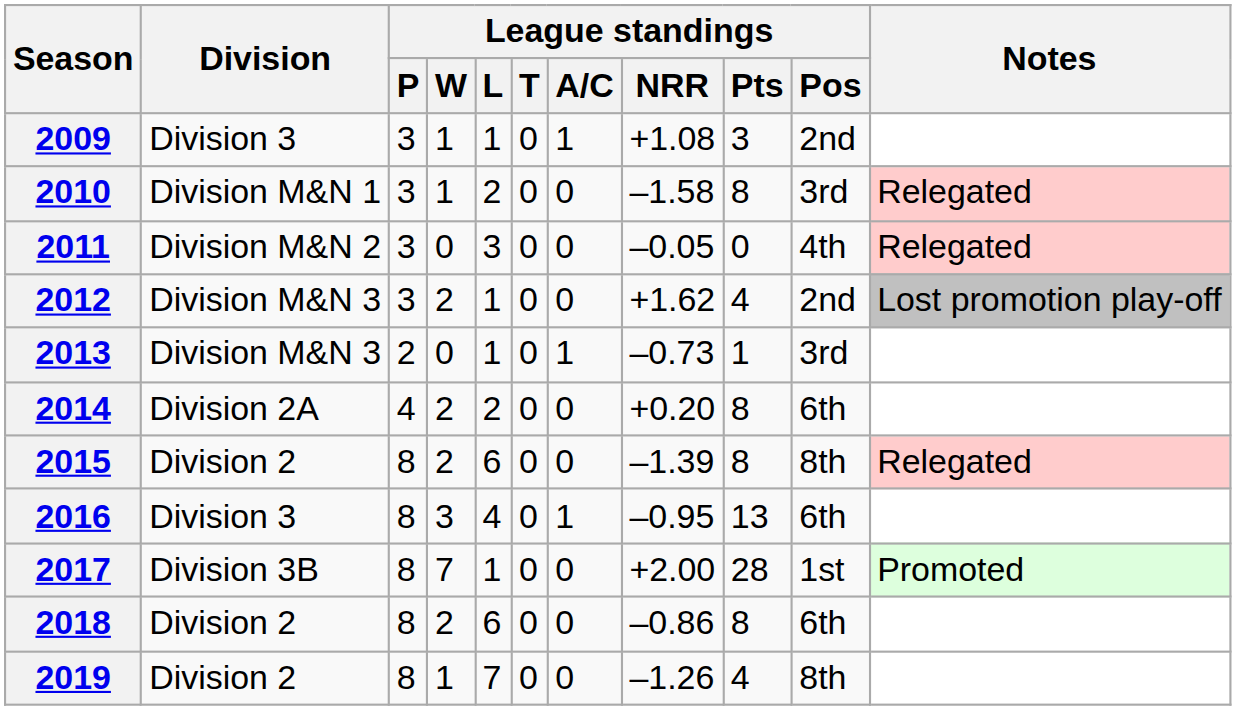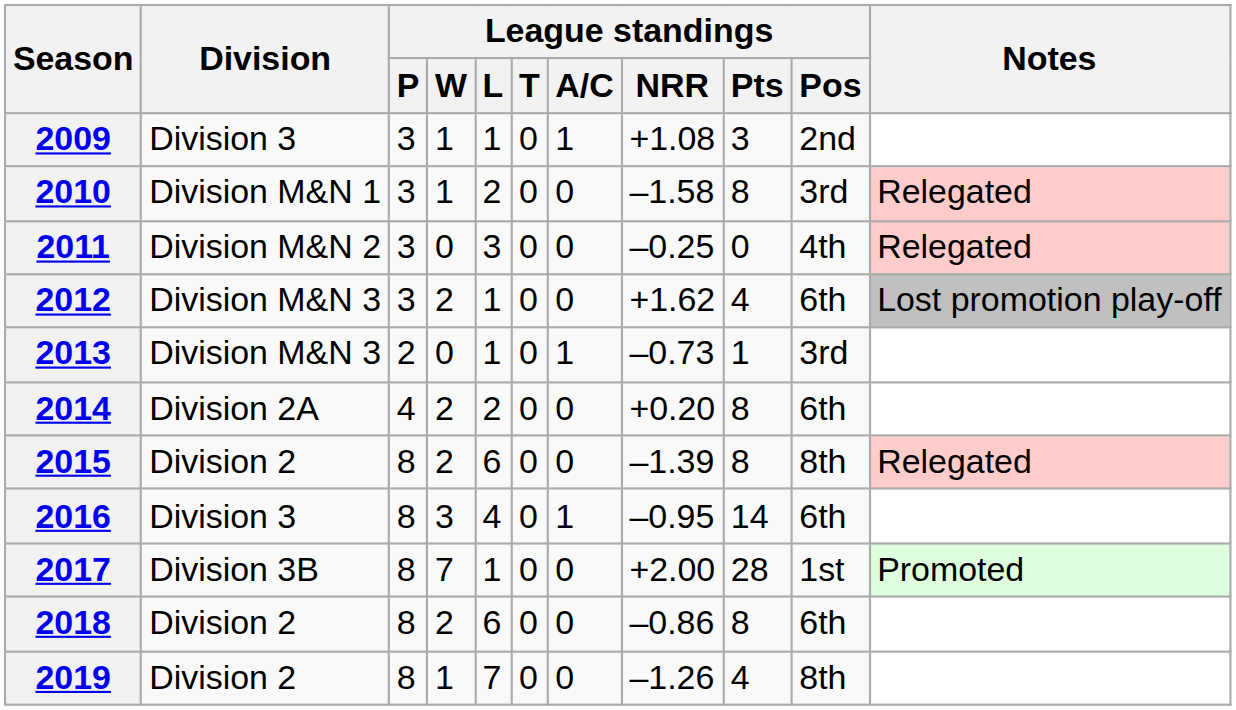 <table class="wikitable sortable">
 <tr>
 <th scope="col" rowspan="2">Season</th>
 <th scope="col" rowspan="2">Division</th>
 <th scope="col" colspan="8">League standings</th>
 <th scope="col" rowspan="2">Notes</th>
 </tr>
 <tr>
 <th scope="col">P</th>
 <th scope="col">W</th>
 <th scope="col">L</th>
 <th scope="col">T</th>
 <th scope="col">A/C</th>
 <th scope="col">NRR</th>
 <th scope="col">Pts</th>
 <th scope="col">Pos</th>
 </tr>
 <tr>
 <th scope="row"><a href='#'>2009</a></th>
 <td>Division 3</td>
 <td>3</td>
 <td>1</td>
 <td>1</td>
 <td>0</td>
 <td>1</td>
 <td>+1.08</td>
 <td>3</td>
 <td>2nd</td>
 <td style="background: white;"></td>
 </tr>
 <tr>
 <th scope="row"><a href='#'>2010</a></th>
 <td>Division M&N 1</td>
 <td>3</td>
 <td>1</td>
 <td>2</td>
 <td>0</td>
 <td>0</td>
 <td>–1.58</td>
 <td>8</td>
 <td>3rd</td>
 <td style="background: #FFCCCC;">Relegated</td>
 </tr>
 <tr>
 <th scope="row"><a href='#'>2011</a></th>
 <td>Division M&N 2</td>
 <td>3</td>
 <td>0</td>
 <td>3</td>
 <td>0</td>
 <td>0</td>
-<td>–0.05</td>
+<td>–0.25</td>
 <td>0</td>
 <td>4th</td>
 <td style="background: #FFCCCC;">Relegated</td>
 </tr>
 <tr>
 <th scope="row"><a href='#'>2012</a></th>
 <td>Division M&N 3</td>
 <td>3</td>
 <td>2</td>
 <td>1</td>
 <td>0</td>
 <td>0</td>
 <td>+1.62</td>
 <td>4</td>
-<td>2nd</td>
+<td>6th</td>
 <td style="background: silver;">Lost promotion play-off</td>
 </tr>
 <tr>
 <th scope="row"><a href='#'>2013</a></th>
 <td>Division M&N 3</td>
 <td>2</td>
 <td>0</td>
 <td>1</td>
 <td>0</td>
 <td>1</td>
 <td>–0.73</td>
 <td>1</td>
 <td>3rd</td>
 <td style="background: white;"></td>
 </tr>
 <tr>
 <th scope="row"><a href='#'>2014</a></th>
 <td>Division 2A</td>
 <td>4</td>
 <td>2</td>
 <td>2</td>
 <td>0</td>
 <td>0</td>
 <td>+0.20</td>
 <td>8</td>
 <td>6th</td>
 <td style="background: white;"></td>
 </tr>
 <tr>
 <th scope="row"><a href='#'>2015</a></th>
 <td>Division 2</td>
 <td>8</td>
 <td>2</td>
 <td>6</td>
 <td>0</td>
 <td>0</td>
 <td>–1.39</td>
 <td>8</td>
 <td>8th</td>
 <td style="background: #FFCCCC;">Relegated</td>
 </tr>
 <tr>
 <th scope="row"><a href='#'>2016</a></th>
 <td>Division 3</td>
 <td>8</td>
 <td>3</td>
 <td>4</td>
 <td>0</td>
 <td>1</td>
 <td>–0.95</td>
-<td>13</td>
+<td>14</td>
 <td>6th</td>
 <td style="background: white;"></td>
 </tr>
 <tr>
 <th scope="row"><a href='#'>2017</a></th>
 <td>Division 3B</td>
 <td>8</td>
 <td>7</td>
 <td>1</td>
 <td>0</td>
 <td>0</td>
 <td>+2.00</td>
 <td>28</td>
 <td>1st</td>
 <td style="background: #dfd;">Promoted</td>
 </tr>
 <tr>
 <th scope="row"><a href='#'>2018</a></th>
 <td>Division 2</td>
 <td>8</td>
 <td>2</td>
 <td>6</td>
 <td>0</td>
 <td>0</td>
 <td>–0.86</td>
 <td>8</td>
 <td>6th</td>
 <td style="background: white;"></td>
 </tr>
 <tr>
 <th scope="row"><a href='#'>2019</a></th>
 <td>Division 2</td>
 <td>8</td>
 <td>1</td>
 <td>7</td>
 <td>0</td>
 <td>0</td>
 <td>–1.26</td>
 <td>4</td>
 <td>8th</td>
 <td style="background: white;"></td>
 </tr>
 </table>
